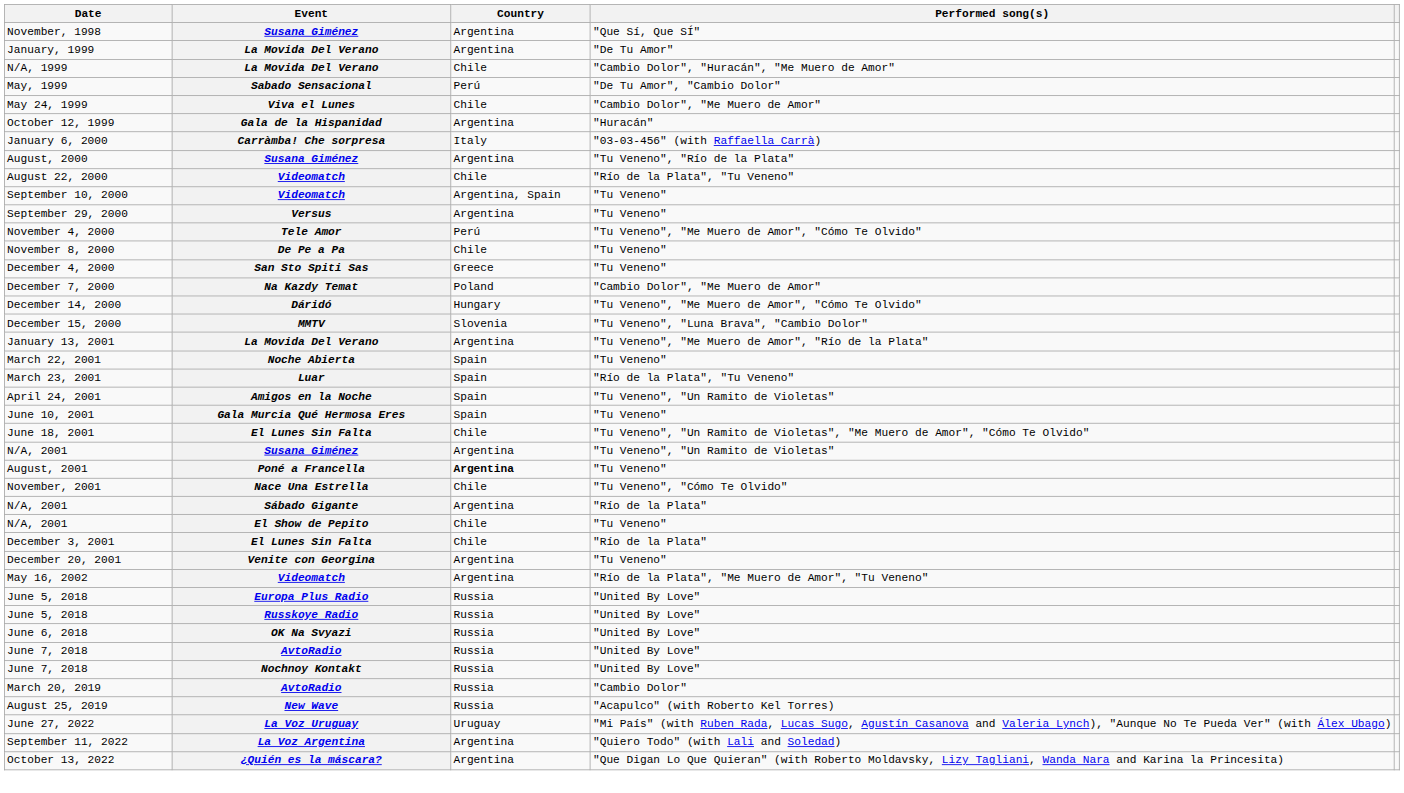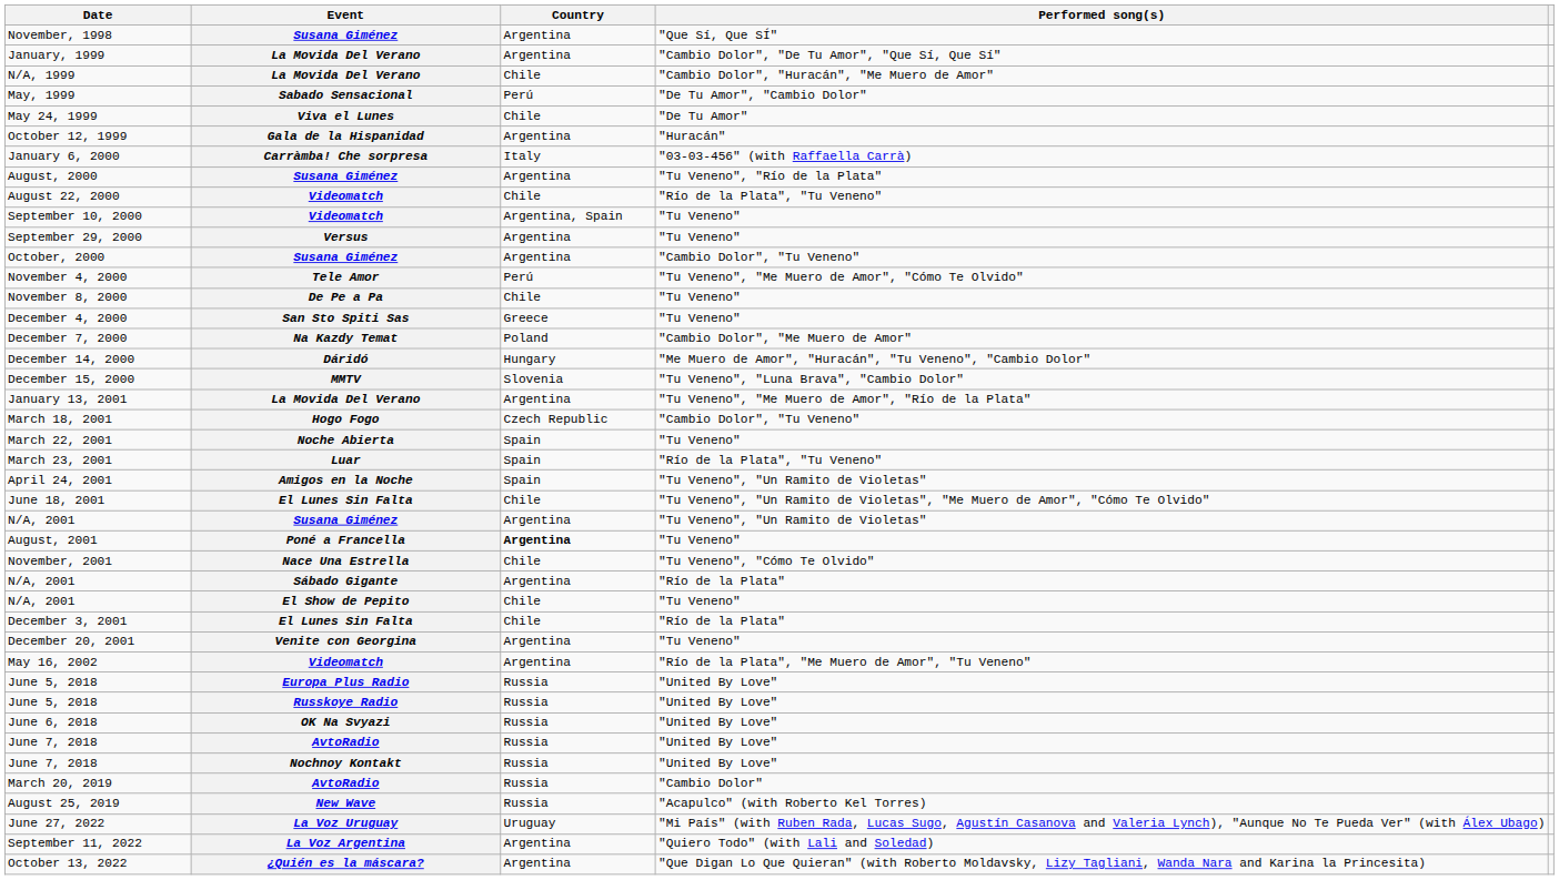 <table class="wikitable sortable plainrowheaders">
 <tr>
 <th style="width:12%;">Date</th>
 <th style="width:20%;">Event</th>
 <th style="width:10%;">Country</th>
 <th>Performed song(s)</th>
 <th scope="col" class="unsortable"></th>
 </tr>
 <tr>
 <td>November, 1998</td>
 <th scope="row"><a href='#'><em>Susana Giménez</em></a></th>
 <td>Argentina</td>
 <td>"Que Sí, Que SÍ"</td>
 <td style="text-align:center;"></td>
 </tr>
 <tr>
 <td>January, 1999</td>
 <th scope="row"><em>La Movida Del Verano</em></th>
 <td>Argentina</td>
-<td>"De Tu Amor"</td>
+<td>"Cambio Dolor", "De Tu Amor", "Que Sí, Que Sí"</td>
 <td style="text-align:center;"></td>
 </tr>
 <tr>
 <td>N/A, 1999</td>
 <th scope="row"><em>La Movida Del Verano</em></th>
 <td>Chile</td>
 <td>"Cambio Dolor", "Huracán", "Me Muero de Amor"</td>
 <td style="text-align:center;"></td>
 </tr>
 <tr>
 <td>May, 1999</td>
 <th scope="row"><em>Sabado Sensacional</em></th>
 <td>Perú</td>
 <td>"De Tu Amor", "Cambio Dolor"</td>
 <td style="text-align:center;"></td>
 </tr>
 <tr>
 <td>May 24, 1999</td>
 <th scope="row"><em>Viva el Lunes</em></th>
 <td>Chile</td>
-<td>"Cambio Dolor", "Me Muero de Amor"</td>
+<td>"De Tu Amor"</td>
 <td style="text-align:center;"></td>
 </tr>
 <tr>
 <td>October 12, 1999</td>
 <th scope="row"><em>Gala de la Hispanidad</em></th>
 <td>Argentina</td>
 <td>"Huracán"</td>
 <td style="text-align:center;"></td>
 </tr>
 <tr>
 <td>January 6, 2000</td>
 <th scope="row"><em>Carràmba! Che sorpresa</em></th>
 <td>Italy</td>
 <td>"03-03-456" (with <a href='#'>Raffaella Carrà</a>)</td>
 <td style="text-align:center;"></td>
 </tr>
 <tr>
 <td>August, 2000</td>
 <th scope="row"><a href='#'><em>Susana Giménez</em></a></th>
 <td>Argentina</td>
 <td>"Tu Veneno", "Río de la Plata"</td>
 <td style="text-align:center;"></td>
 </tr>
 <tr>
 <td>August 22, 2000</td>
 <th scope="row"><em><a href='#'>Videomatch</a></em></th>
 <td>Chile</td>
 <td>"Río de la Plata", "Tu Veneno"</td>
 <td style="text-align:center;"></td>
 </tr>
 <tr>
 <td>September 10, 2000</td>
 <th scope="row"><em><a href='#'>Videomatch</a></em></th>
 <td>Argentina, Spain</td>
 <td>"Tu Veneno"</td>
 <td style="text-align:center;"></td>
 </tr>
 <tr>
 <td>September 29, 2000</td>
 <th scope="row"><em>Versus</em></th>
 <td>Argentina</td>
 <td>"Tu Veneno"</td>
 <td style="text-align:center;"></td>
 </tr>
 <tr>
+<td>October, 2000</td>
+<th scope="row"><a href='#'><em>Susana Giménez</em></a></th>
+<td>Argentina</td>
+<td>"Cambio Dolor", "Tu Veneno"</td>
+<td style="text-align:center;"></td>
+</tr>
+<tr>
 <td>November 4, 2000</td>
 <th scope="row"><em>Tele Amor</em></th>
 <td>Perú</td>
 <td>"Tu Veneno", "Me Muero de Amor", "Cómo Te Olvido"</td>
 <td style="text-align:center;"></td>
 </tr>
 <tr>
 <td>November 8, 2000</td>
 <th scope="row"><em>De Pe a Pa</em></th>
 <td>Chile</td>
 <td>"Tu Veneno"</td>
 <td style="text-align:center;"></td>
 </tr>
 <tr>
 <td>December 4, 2000</td>
 <th scope="row"><em>San Sto Spiti Sas</em></th>
 <td>Greece</td>
 <td>"Tu Veneno"</td>
 <td style="text-align:center;"></td>
 </tr>
 <tr>
 <td>December 7, 2000</td>
 <th scope="row"><em>Na Kazdy Temat</em></th>
 <td>Poland</td>
 <td>"Cambio Dolor", "Me Muero de Amor"</td>
 <td style="text-align:center;"></td>
 </tr>
 <tr>
 <td>December 14, 2000</td>
 <th scope="row"><em>Dáridó</em></th>
 <td>Hungary</td>
-<td>"Tu Veneno", "Me Muero de Amor", "Cómo Te Olvido"</td>
+<td>"Me Muero de Amor", "Huracán", "Tu Veneno", "Cambio Dolor"</td>
 <td style="text-align:center;"></td>
 </tr>
 <tr>
 <td>December 15, 2000</td>
 <th scope="row"><em>MMTV</em></th>
 <td>Slovenia</td>
 <td>"Tu Veneno", "Luna Brava", "Cambio Dolor"</td>
 <td style="text-align:center;"></td>
 </tr>
 <tr>
 <td>January 13, 2001</td>
 <th scope="row"><em>La Movida Del Verano</em></th>
 <td>Argentina</td>
 <td>"Tu Veneno", "Me Muero de Amor", "Río de la Plata"</td>
+<td style="text-align:center;"></td>
+</tr>
+<tr>
+<td>March 18, 2001</td>
+<th scope="row"><em>Hogo Fogo</em></th>
+<td>Czech Republic</td>
+<td>"Cambio Dolor", "Tu Veneno"</td>
 <td style="text-align:center;"></td>
 </tr>
 <tr>
 <td>March 22, 2001</td>
 <th scope="row"><em>Noche Abierta</em></th>
 <td>Spain</td>
 <td>"Tu Veneno"</td>
 <td style="text-align:center;"></td>
 </tr>
 <tr>
 <td>March 23, 2001</td>
 <th scope="row"><em>Luar</em></th>
 <td>Spain</td>
 <td>"Río de la Plata", "Tu Veneno"</td>
 <td style="text-align:center;"></td>
 </tr>
 <tr>
 <td>April 24, 2001</td>
 <th scope="row"><em>Amigos en la Noche</em></th>
 <td>Spain</td>
 <td>"Tu Veneno", "Un Ramito de Violetas"</td>
-<td style="text-align:center;"></td>
-</tr>
-<tr>
-<td>June 10, 2001</td>
-<th scope="row"><em>Gala Murcia Qué Hermosa Eres</em></th>
-<td>Spain</td>
-<td>"Tu Veneno"</td>
 <td style="text-align:center;"></td>
 </tr>
 <tr>
 <td>June 18, 2001</td>
 <th scope="row"><em>El Lunes Sin Falta</em></th>
 <td>Chile</td>
 <td>"Tu Veneno", "Un Ramito de Violetas", "Me Muero de Amor", "Cómo Te Olvido"</td>
 <td style="text-align:center;"></td>
 </tr>
 <tr>
 <td>N/A, 2001</td>
 <th scope="row"><a href='#'><em>Susana Giménez</em></a></th>
 <td>Argentina</td>
 <td>"Tu Veneno", "Un Ramito de Violetas"</td>
 <td style="text-align:center;"></td>
 </tr>
 <tr>
 <td>August, 2001</td>
 <th scope="row"><em>Poné a Francella</em></th>
 <td><strong>Argentina</strong></td>
 <td>"Tu Veneno"</td>
 <td style="text-align:center;"></td>
 </tr>
 <tr>
 <td>November, 2001</td>
 <th scope="row"><em>Nace Una Estrella</em></th>
 <td>Chile</td>
 <td>"Tu Veneno", "Cómo Te Olvido"</td>
 <td style="text-align:center;"></td>
 </tr>
 <tr>
 <td>N/A, 2001</td>
 <th scope="row"><em>Sábado Gigante</em></th>
 <td>Argentina</td>
 <td>"Río de la Plata"</td>
 <td style="text-align:center;"></td>
 </tr>
 <tr>
 <td>N/A, 2001</td>
 <th scope="row"><em>El Show de Pepito</em></th>
 <td>Chile</td>
 <td>"Tu Veneno"</td>
 <td style="text-align:center;"></td>
 </tr>
 <tr>
 <td>December 3, 2001</td>
 <th scope="row"><em>El Lunes Sin Falta</em></th>
 <td>Chile</td>
 <td>"Río de la Plata"</td>
 <td style="text-align:center;"></td>
 </tr>
 <tr>
 <td>December 20, 2001</td>
 <th scope="row"><em>Venite con Georgina</em></th>
 <td>Argentina</td>
 <td>"Tu Veneno"</td>
 <td style="text-align:center;"></td>
 </tr>
 <tr>
 <td>May 16, 2002</td>
 <th scope="row"><em><a href='#'>Videomatch</a></em></th>
 <td>Argentina</td>
 <td>"Río de la Plata", "Me Muero de Amor", "Tu Veneno"</td>
 <td style="text-align:center;"></td>
 </tr>
 <tr>
 <td>June 5, 2018</td>
 <th scope="row"><em><a href='#'>Europa Plus Radio</a></em></th>
 <td>Russia</td>
 <td>"United By Love"</td>
 <td style="text-align:center;"></td>
 </tr>
 <tr>
 <td>June 5, 2018</td>
 <th scope="row"><em><a href='#'>Russkoye Radio</a></em></th>
 <td>Russia</td>
 <td>"United By Love"</td>
 <td style="text-align:center;"></td>
 </tr>
 <tr>
 <td>June 6, 2018</td>
 <th scope="row"><em>OK Na Svyazi</em></th>
 <td>Russia</td>
 <td>"United By Love"</td>
 <td style="text-align:center;"></td>
 </tr>
 <tr>
 <td>June 7, 2018</td>
 <th scope="row"><em><a href='#'>AvtoRadio</a></em></th>
 <td>Russia</td>
 <td>"United By Love"</td>
 <td style="text-align:center;"></td>
 </tr>
 <tr>
 <td>June 7, 2018</td>
 <th scope="row"><em>Nochnoy Kontakt</em></th>
 <td>Russia</td>
 <td>"United By Love"</td>
 <td style="text-align:center;"></td>
 </tr>
 <tr>
 <td>March 20, 2019</td>
 <th scope="row"><em><a href='#'>AvtoRadio</a></em></th>
 <td>Russia</td>
 <td>"Cambio Dolor"</td>
 <td style="text-align:center;"></td>
 </tr>
 <tr>
 <td>August 25, 2019</td>
 <th scope="row"><em><a href='#'>New Wave</a></em></th>
 <td>Russia</td>
 <td>"Acapulco" (with Roberto Kel Torres)</td>
 <td style="text-align:center;"></td>
 </tr>
 <tr>
 <td>June 27, 2022</td>
 <th scope="row"><a href='#'><em>La Voz Uruguay</em></a></th>
 <td>Uruguay</td>
 <td>"Mi País" (with <a href='#'>Ruben Rada</a>, <a href='#'>Lucas Sugo</a>, <a href='#'>Agustín Casanova</a> and <a href='#'>Valeria Lynch</a>), "Aunque No Te Pueda Ver" (with <a href='#'>Álex Ubago</a>)</td>
 <td style="text-align:center;"></td>
 </tr>
 <tr>
 <td>September 11, 2022</td>
 <th scope="row"><a href='#'><em>La Voz Argentina</em></a></th>
 <td>Argentina</td>
 <td>"Quiero Todo" (with <a href='#'>Lali</a> and <a href='#'>Soledad</a>)</td>
 <td style="text-align:center;"></td>
 </tr>
 <tr>
 <td>October 13, 2022</td>
 <th scope="row"><a href='#'><em>¿Quién es la máscara?</em></a></th>
 <td>Argentina</td>
 <td>"Que Digan Lo Que Quieran" (with Roberto Moldavsky, <a href='#'>Lizy Tagliani</a>, <a href='#'>Wanda Nara</a> and Karina la Princesita)</td>
 <td style="text-align:center;"></td>
 </tr>
 </table>
